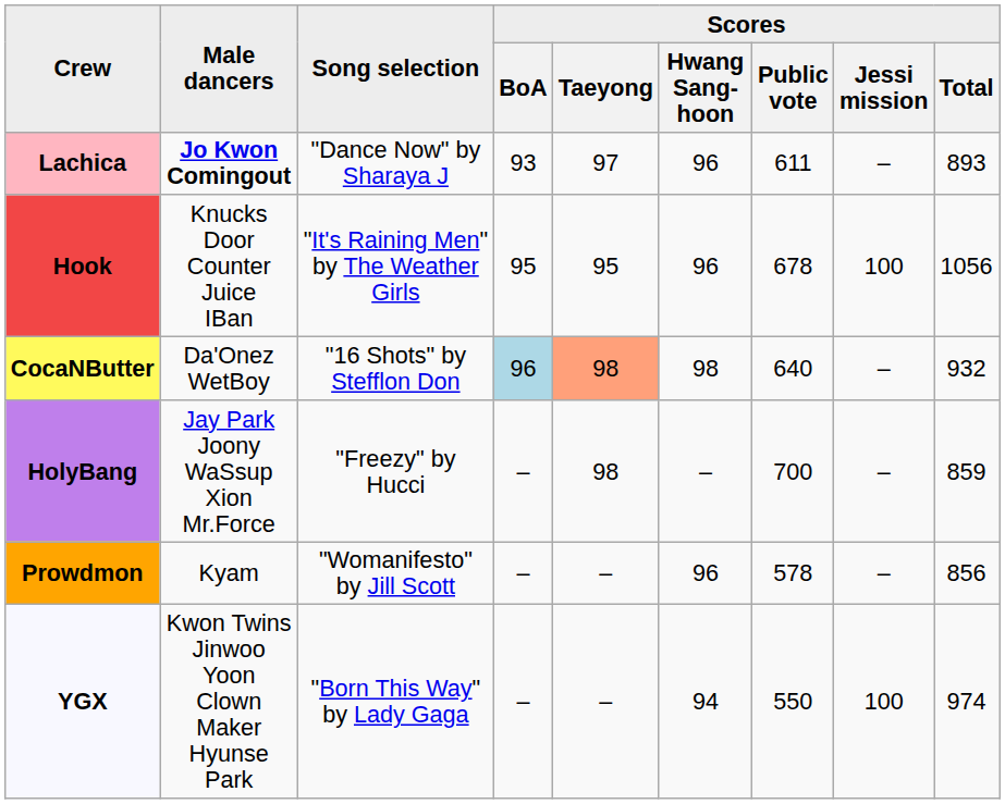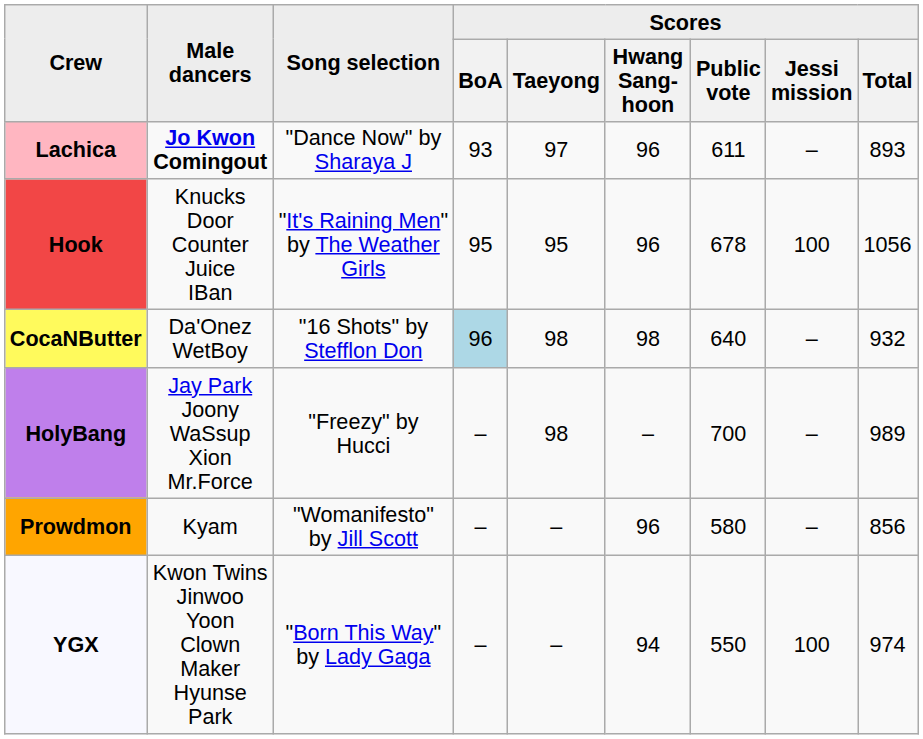 <table class="wikitable sortable" style="text-align:center; font-size:90%">
 <tr>
 <th rowspan=2 style="background:#EDEDED">Crew</th>
 <th rowspan=2 style="background:#EDEDED">Male dancers</th>
 <th rowspan=2 style="background:#EDEDED">Song selection</th>
 <th colspan=6 style="background:#EDEDED">Scores</th>
 </tr>
 <tr>
 <th>BoA</th>
 <th>Taeyong</th>
 <th>Hwang<br>Sang-hoon</th>
 <th>Public<br>vote</th>
 <th>Jessi<br>mission</th>
 <th>Total</th>
 </tr>
 <tr>
 <td style="background:#FFB6C1"><strong>Lachica</strong></td>
 <td><strong><a href='#'>Jo Kwon</a><br>Comingout</strong></td>
 <td>"Dance Now" by <a href='#'>Sharaya J</a></td>
 <td>93</td>
 <td>97</td>
 <td>96</td>
 <td>611</td>
 <td>–</td>
 <td>893</td>
 </tr>
 <tr>
 <td style="background:#F24646"><strong>Hook</strong></td>
 <td>Knucks<br>Door<br>Counter<br>Juice<br>IBan</td>
 <td>"<a href='#'>It's Raining Men</a>" by <a href='#'>The Weather Girls</a></td>
 <td>95</td>
 <td>95</td>
 <td>96</td>
 <td>678</td>
 <td>100</td>
 <td>1056</td>
 </tr>
 <tr>
 <td style="background:#FFFA5C"><strong>CocaNButter</strong></td>
 <td>Da'Onez<br>WetBoy</td>
 <td>"16 Shots" by <a href='#'>Stefflon Don</a></td>
 <td style="background: lightblue;">96</td>
-<td style="background: lightsalmon;">98</td>
+<td>98</td>
 <td>98</td>
 <td>640</td>
 <td>–</td>
 <td>932</td>
 </tr>
 <tr>
 <td style="background:#BF7FEB"><strong>HolyBang</strong></td>
 <td><a href='#'>Jay Park</a><br>Joony<br>WaSsup<br>Xion<br>Mr.Force</td>
 <td>"Freezy" by Hucci</td>
 <td>–</td>
 <td>98</td>
 <td>–</td>
 <td>700</td>
 <td>–</td>
-<td>859</td>
+<td>989</td>
 </tr>
 <tr>
 <td style="background:orange"><strong>Prowdmon</strong></td>
 <td>Kyam</td>
 <td>"Womanifesto" by <a href='#'>Jill Scott</a></td>
 <td>–</td>
 <td>–</td>
 <td>96</td>
-<td>578</td>
+<td>580</td>
 <td>–</td>
 <td>856</td>
 </tr>
 <tr>
 <td style="background:#F8F8FF"><strong>YGX</strong></td>
 <td>Kwon Twins<br>Jinwoo Yoon<br>Clown Maker<br>Hyunse Park</td>
 <td>"<a href='#'>Born This Way</a>" by <a href='#'>Lady Gaga</a></td>
 <td>–</td>
 <td>–</td>
 <td>94</td>
 <td>550</td>
 <td>100</td>
 <td>974</td>
 </tr>
 </table>
